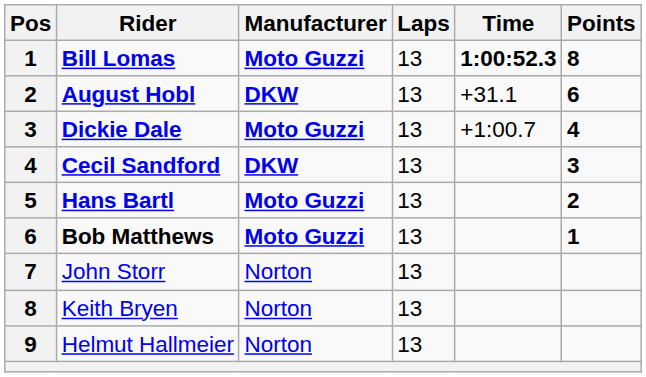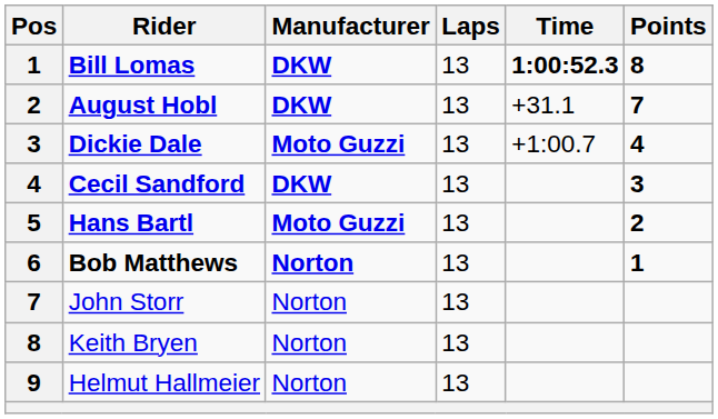 <table class="wikitable" style="font-size: 95%;">
 <tr>
 <th>Pos</th>
 <th>Rider</th>
 <th>Manufacturer</th>
 <th>Laps</th>
 <th>Time</th>
 <th>Points</th>
 </tr>
 <tr>
 <th>1</th>
 <td> <strong><a href='#'>Bill Lomas</a></strong></td>
-<td><strong><a href='#'>Moto Guzzi</a></strong></td>
+<td><strong><a href='#'>DKW</a></strong></td>
 <td>13</td>
 <td><strong>1:00:52.3</strong></td>
 <td><strong>8</strong></td>
 </tr>
 <tr>
 <th>2</th>
 <td> <strong><a href='#'>August Hobl</a></strong></td>
 <td><strong><a href='#'>DKW</a></strong></td>
 <td>13</td>
 <td>+31.1</td>
-<td><strong>6</strong></td>
+<td><strong>7</strong></td>
 </tr>
 <tr>
 <th>3</th>
 <td> <strong><a href='#'>Dickie Dale</a></strong></td>
 <td><strong><a href='#'>Moto Guzzi</a></strong></td>
 <td>13</td>
 <td>+1:00.7</td>
 <td><strong>4</strong></td>
 </tr>
 <tr>
 <th>4</th>
 <td> <strong><a href='#'>Cecil Sandford</a></strong></td>
 <td><strong><a href='#'>DKW</a></strong></td>
 <td>13</td>
 <td></td>
 <td><strong>3</strong></td>
 </tr>
 <tr>
 <th>5</th>
 <td> <strong><a href='#'>Hans Bartl</a></strong></td>
 <td><strong><a href='#'>Moto Guzzi</a></strong></td>
 <td>13</td>
 <td></td>
 <td><strong>2</strong></td>
 </tr>
 <tr>
 <th>6</th>
 <td> <strong>Bob Matthews</strong></td>
-<td><strong><a href='#'>Moto Guzzi</a></strong></td>
+<td><strong><a href='#'>Norton</a></strong></td>
 <td>13</td>
 <td></td>
 <td><strong>1</strong></td>
 </tr>
 <tr>
 <th>7</th>
 <td> <a href='#'>John Storr</a></td>
 <td><a href='#'>Norton</a></td>
 <td>13</td>
 <td></td>
 <td></td>
 </tr>
 <tr>
 <th>8</th>
 <td> <a href='#'>Keith Bryen</a></td>
 <td><a href='#'>Norton</a></td>
 <td>13</td>
 <td></td>
 <td></td>
 </tr>
 <tr>
 <th>9</th>
 <td> <a href='#'>Helmut Hallmeier</a></td>
 <td><a href='#'>Norton</a></td>
 <td>13</td>
 <td></td>
 <td></td>
 </tr>
 <tr>
 <th colspan=6></th>
 </tr>
 </table>
